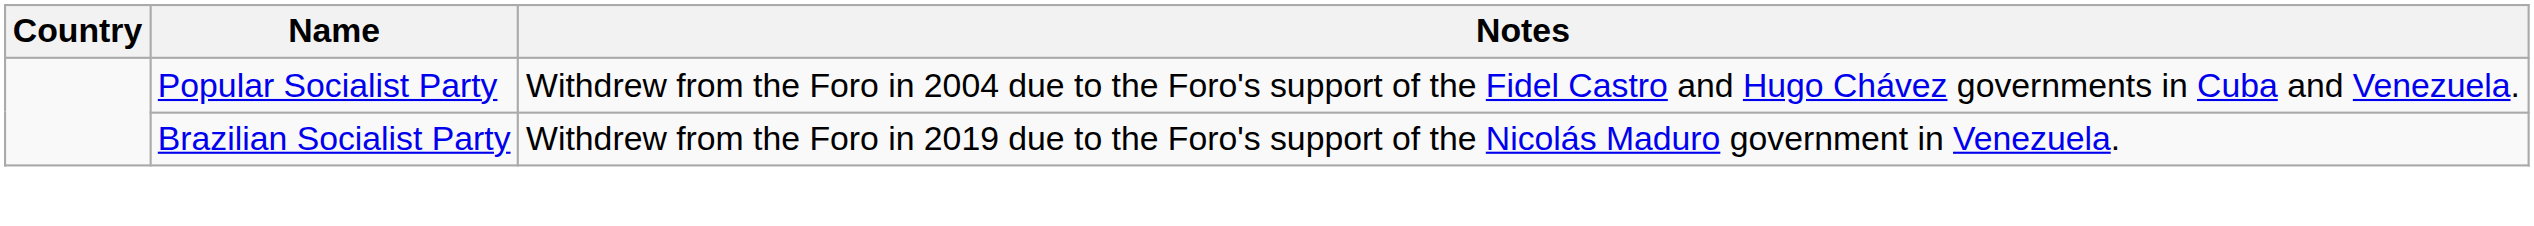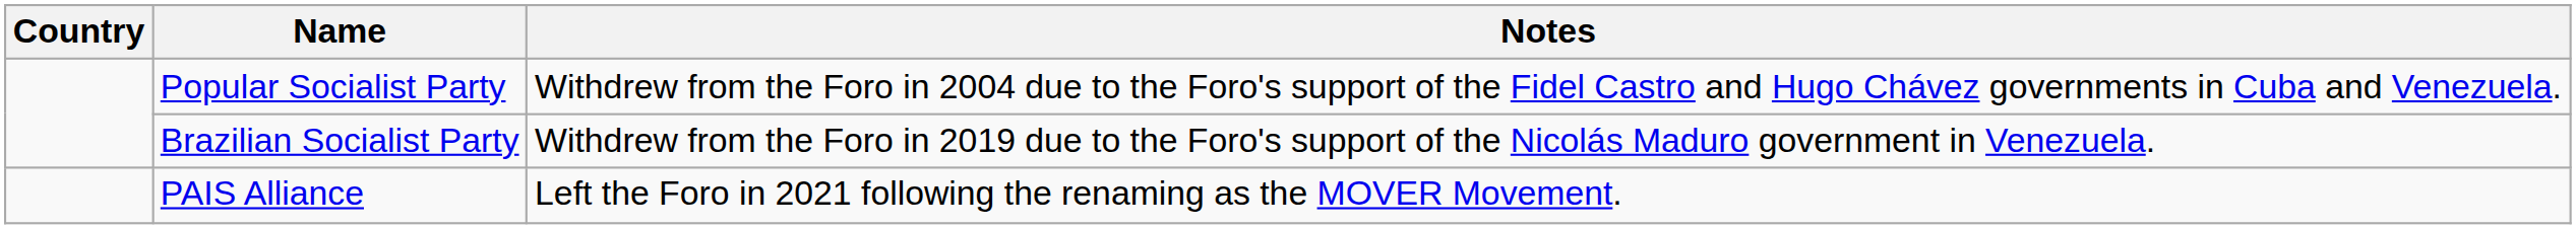 <table class="wikitable">
 <tr>
 <th>Country</th>
 <th>Name</th>
 <th>Notes</th>
 </tr>
 <tr>
 <td rowspan="2"></td>
 <td><a href='#'>Popular Socialist Party</a></td>
 <td>Withdrew from the Foro in 2004 due to the Foro's support of the <a href='#'>Fidel Castro</a> and <a href='#'>Hugo Chávez</a> governments in <a href='#'>Cuba</a> and <a href='#'>Venezuela</a>.</td>
 </tr>
 <tr>
 <td><a href='#'>Brazilian Socialist Party</a></td>
 <td>Withdrew from the Foro in 2019 due to the Foro's support of the <a href='#'>Nicolás Maduro</a> government in <a href='#'>Venezuela</a>.</td>
 </tr>
+<tr>
+<td></td>
+<td><a href='#'>PAIS Alliance</a></td>
+<td>Left the Foro in 2021 following the renaming as the <a href='#'>MOVER Movement</a>.</td>
+</tr>
 </table>
